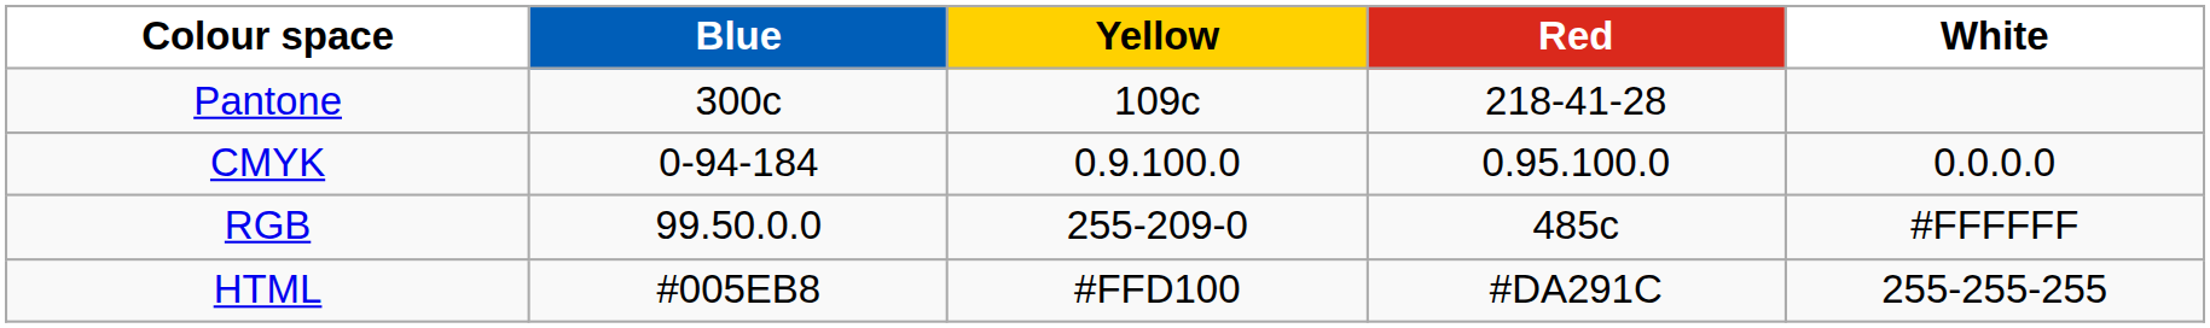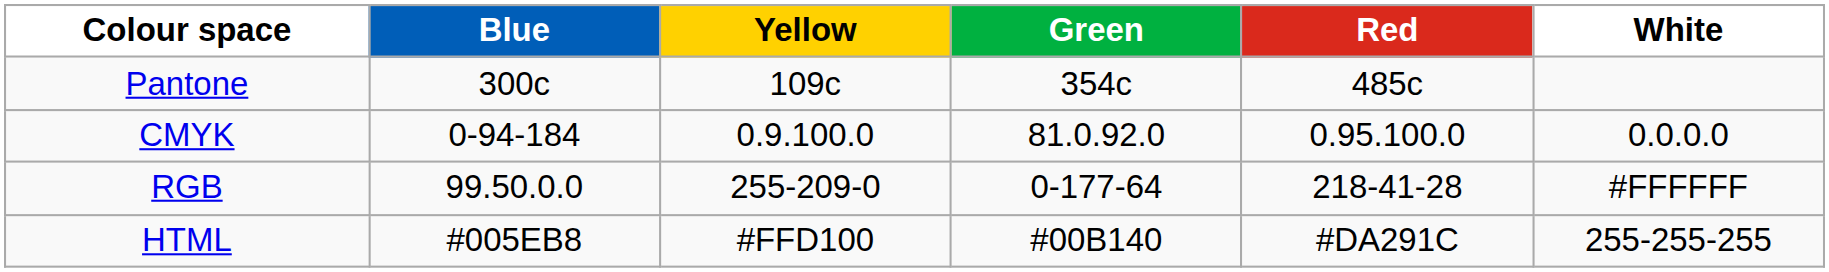 <table class="wikitable" style="width:100%; white-space:nowrap; text-align:left;">
 <tr>
 <th style="background:white;color:black;width:20%">Colour space</th>
 <th style="background:#005EB8;color:white;width:16%">Blue</th>
 <th style="background:#FFD100;color:black;width:16%">Yellow</th>
+<th style="background:#00B140;color:white;width:16%">Green</th>
 <th style="background:#DA291C;color:white;width:16%">Red</th>
 <th style="background:#FFFFFF;color:black;width:16%">White</th>
 </tr>
 <tr style="text-align: center">
 <td><a href='#'>Pantone</a></td>
 <td>300c</td>
 <td>109c</td>
-<td>218-41-28</td>
+<td>354c</td>
+<td>485c</td>
 <td></td>
 </tr>
 <tr style="text-align: center">
 <td><a href='#'>CMYK</a></td>
 <td>0-94-184</td>
 <td>0.9.100.0</td>
+<td>81.0.92.0</td>
 <td>0.95.100.0</td>
 <td>0.0.0.0</td>
 </tr>
 <tr style="text-align: center">
 <td><a href='#'>RGB</a></td>
 <td>99.50.0.0</td>
 <td>255-209-0</td>
-<td>485c</td>
+<td>0-177-64</td>
+<td>218-41-28</td>
 <td>#FFFFFF</td>
 </tr>
 <tr style="text-align: center">
 <td><a href='#'>HTML</a></td>
 <td>#005EB8</td>
 <td>#FFD100</td>
+<td>#00B140</td>
 <td>#DA291C</td>
 <td>255-255-255</td>
 </tr>
 </table>
